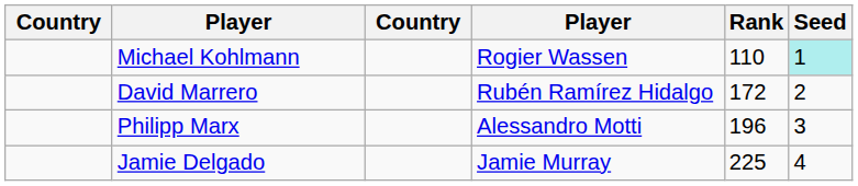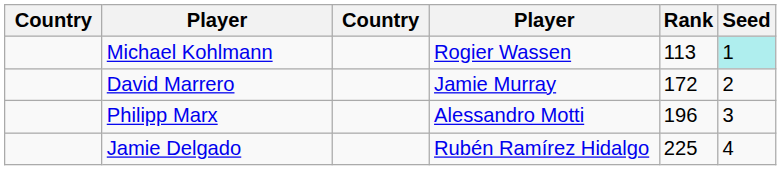 <table class="sortable wikitable">
 <tr>
 <th width="70">Country</th>
 <th width="175">Player</th>
 <th width="70">Country</th>
 <th width="175">Player</th>
 <th>Rank</th>
 <th>Seed</th>
 </tr>
 <tr>
 <td></td>
 <td><a href='#'>Michael Kohlmann</a></td>
 <td></td>
 <td><a href='#'>Rogier Wassen</a></td>
-<td>110</td>
+<td>113</td>
 <td style="background: paleturquoise;">1</td>
 </tr>
 <tr>
 <td></td>
 <td><a href='#'>David Marrero</a></td>
 <td></td>
-<td><a href='#'>Rubén Ramírez Hidalgo</a></td>
+<td><a href='#'>Jamie Murray</a></td>
 <td>172</td>
 <td>2</td>
 </tr>
 <tr>
 <td></td>
 <td><a href='#'>Philipp Marx</a></td>
 <td></td>
 <td><a href='#'>Alessandro Motti</a></td>
 <td>196</td>
 <td>3</td>
 </tr>
 <tr>
 <td></td>
 <td><a href='#'>Jamie Delgado</a></td>
 <td></td>
-<td><a href='#'>Jamie Murray</a></td>
+<td><a href='#'>Rubén Ramírez Hidalgo</a></td>
 <td>225</td>
 <td>4</td>
 </tr>
 </table>
